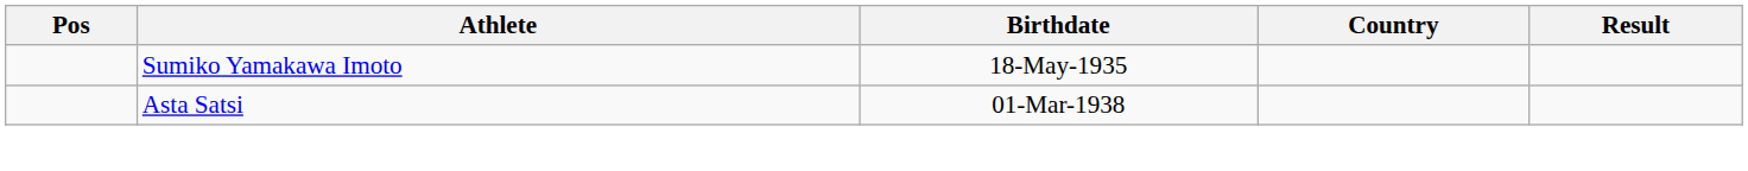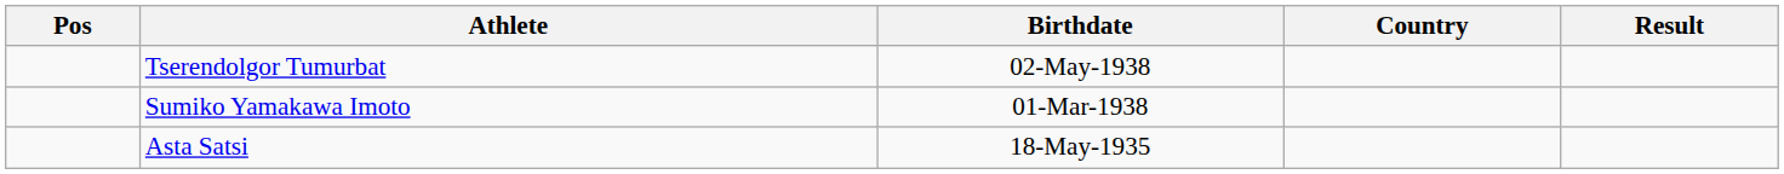 <table class="wikitable"  style="text-align:center; width:70%;">
 <tr>
 <th>Pos</th>
 <th>Athlete</th>
 <th>Birthdate</th>
 <th>Country</th>
 <th>Result</th>
 </tr>
 <tr>
 <td align=center></td>
+<td align=left><a href='#'>Tserendolgor Tumurbat</a></td>
+<td>02-May-1938</td>
+<td align=left></td>
+<td></td>
+</tr>
+<tr>
+<td align=center></td>
 <td align=left><a href='#'>Sumiko Yamakawa Imoto</a></td>
-<td>18-May-1935</td>
+<td>01-Mar-1938</td>
 <td align=left></td>
 <td></td>
 </tr>
 <tr>
 <td align=center></td>
 <td align=left><a href='#'>Asta Satsi</a></td>
-<td>01-Mar-1938</td>
+<td>18-May-1935</td>
 <td align=left></td>
 <td></td>
 </tr>
 </table>
